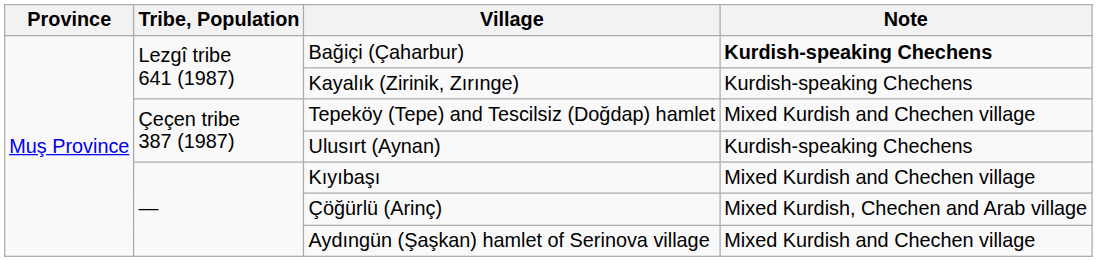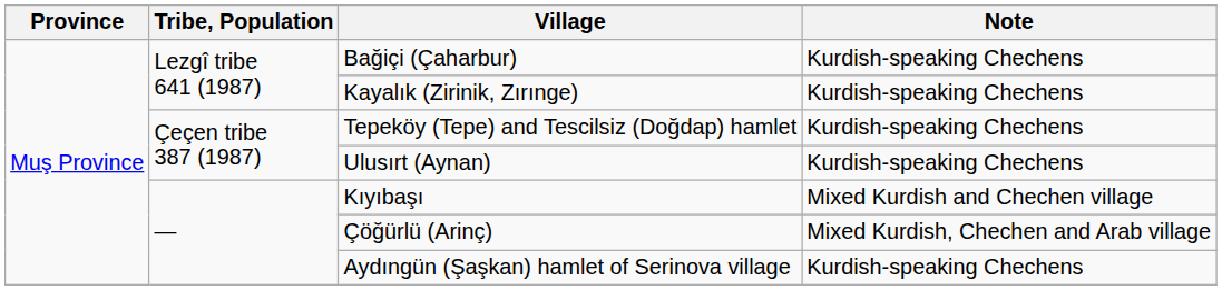 <table class="wikitable">
 <tr>
 <th>Province</th>
 <th>Tribe, Population</th>
 <th>Village</th>
 <th>Note</th>
 </tr>
 <tr>
 <td rowspan="7"><a href='#'>Muş Province</a></td>
 <td rowspan="2">Lezgî tribe<br>641 (1987)</td>
 <td>Bağiçi (Çaharbur)</td>
-<td><strong>Kurdish-speaking Chechens</strong></td>
+<td>Kurdish-speaking Chechens</td>
 </tr>
 <tr>
 <td>Kayalık (Zirinik, Zırınge)</td>
 <td>Kurdish-speaking Chechens</td>
 </tr>
 <tr>
 <td rowspan="2">Çeçen tribe<br>387 (1987)</td>
 <td>Tepeköy (Tepe) and Tescilsiz (Doğdap) hamlet</td>
-<td>Mixed Kurdish and Chechen village</td>
+<td>Kurdish-speaking Chechens</td>
 </tr>
 <tr>
 <td>Ulusırt (Aynan)</td>
 <td>Kurdish-speaking Chechens</td>
 </tr>
 <tr>
 <td rowspan="3">—</td>
 <td>Kıyıbaşı</td>
 <td>Mixed Kurdish and Chechen village</td>
 </tr>
 <tr>
 <td>Çöğürlü (Arinç)</td>
 <td>Mixed Kurdish, Chechen and Arab village</td>
 </tr>
 <tr>
 <td>Aydıngün (Şaşkan) hamlet of Serinova village</td>
-<td>Mixed Kurdish and Chechen village</td>
+<td>Kurdish-speaking Chechens</td>
 </tr>
 </table>
